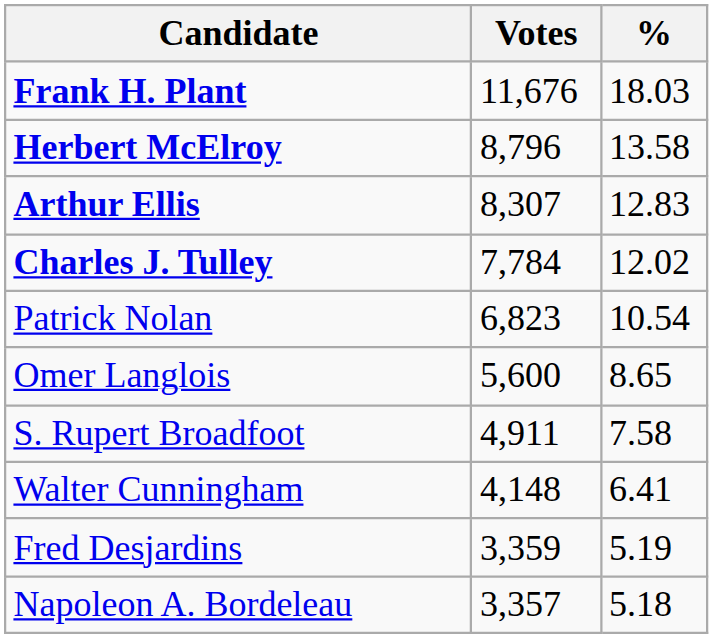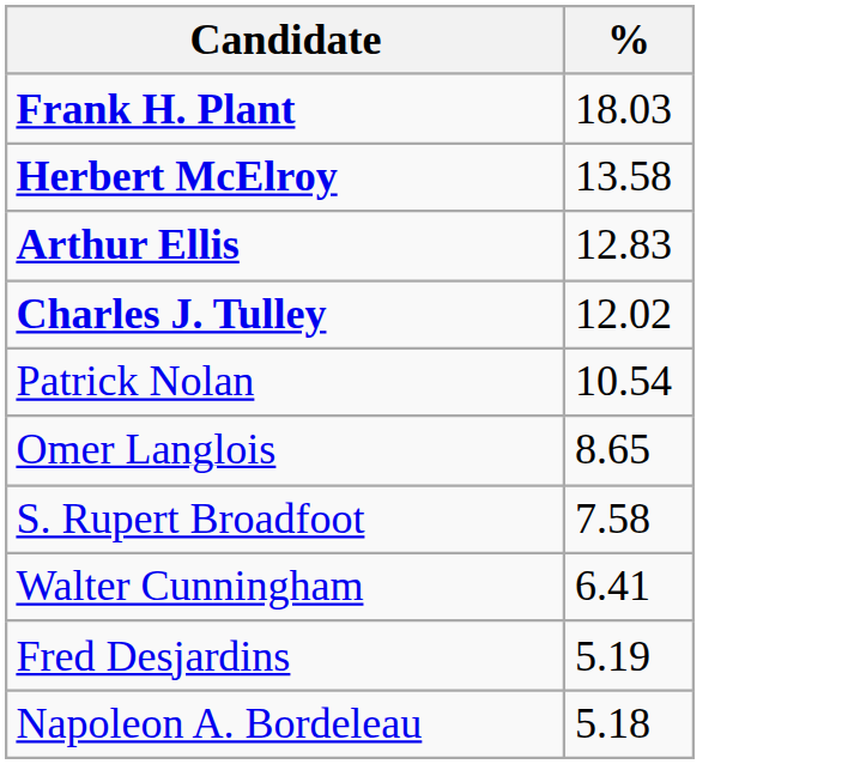 <table class="wikitable">
 <tr>
 <th style="width: 200px">Candidate</th>
-<th style="width: 50px">Votes</th>
 <th style="width: 40px">%</th>
 </tr>
 <tr>
 <td><strong><a href='#'>Frank H. Plant</a></strong></td>
-<td>11,676</td>
 <td>18.03</td>
 </tr>
 <tr>
 <td><strong><a href='#'>Herbert McElroy</a></strong></td>
-<td>8,796</td>
 <td>13.58</td>
 </tr>
 <tr>
 <td><strong><a href='#'>Arthur Ellis</a></strong></td>
-<td>8,307</td>
 <td>12.83</td>
 </tr>
 <tr>
 <td><strong><a href='#'>Charles J. Tulley</a></strong></td>
-<td>7,784</td>
 <td>12.02</td>
 </tr>
 <tr>
 <td><a href='#'>Patrick Nolan</a></td>
-<td>6,823</td>
 <td>10.54</td>
 </tr>
 <tr>
 <td><a href='#'>Omer Langlois</a></td>
-<td>5,600</td>
 <td>8.65</td>
 </tr>
 <tr>
 <td><a href='#'>S. Rupert Broadfoot</a></td>
-<td>4,911</td>
 <td>7.58</td>
 </tr>
 <tr>
 <td><a href='#'>Walter Cunningham</a></td>
-<td>4,148</td>
 <td>6.41</td>
 </tr>
 <tr>
 <td><a href='#'>Fred Desjardins</a></td>
-<td>3,359</td>
 <td>5.19</td>
 </tr>
 <tr>
 <td><a href='#'>Napoleon A. Bordeleau</a></td>
-<td>3,357</td>
 <td>5.18</td>
 </tr>
 </table>
